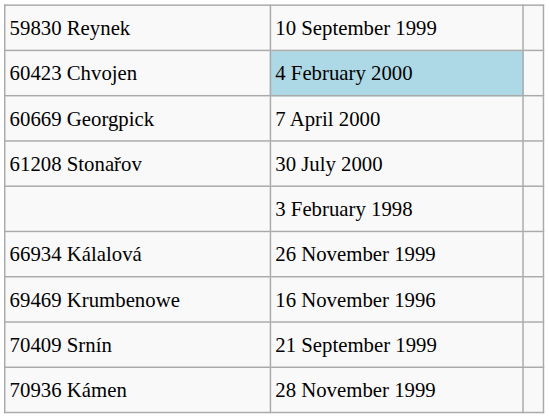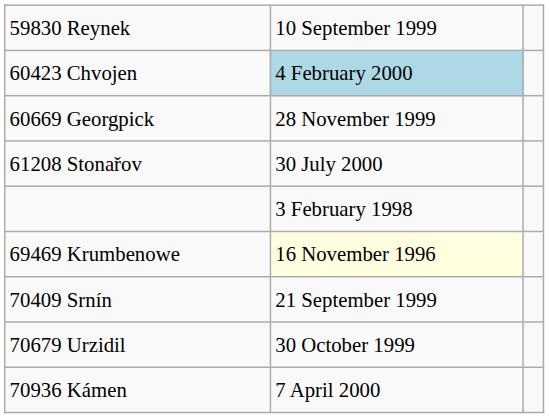 <table class="wikitable" style="font-size: 89%; float: left; width: 26em; margin-right: 1em; height: 280px">
 <tr>
 <td>59830 Reynek</td>
 <td>10 September 1999</td>
 <td> </td>
 </tr>
 <tr>
 <td>60423 Chvojen</td>
 <td style="background: lightblue;">4 February 2000</td>
 <td></td>
 </tr>
 <tr>
 <td>60669 Georgpick</td>
-<td>7 April 2000</td>
+<td>28 November 1999</td>
 <td></td>
 </tr>
 <tr>
 <td>61208 Stonařov</td>
 <td>30 July 2000</td>
 <td> </td>
 </tr>
 <tr>
 <td></td>
 <td>3 February 1998</td>
 <td> </td>
 </tr>
 <tr>
-<td>66934 Kálalová</td>
-<td>26 November 1999</td>
-<td> </td>
-</tr>
-<tr>
 <td>69469 Krumbenowe</td>
-<td>16 November 1996</td>
+<td style="background: lightyellow;">16 November 1996</td>
 <td> </td>
 </tr>
 <tr>
 <td>70409 Srnín</td>
 <td>21 September 1999</td>
 <td></td>
 </tr>
 <tr>
+<td>70679 Urzidil</td>
+<td>30 October 1999</td>
+<td> </td>
+</tr>
+<tr>
 <td>70936 Kámen</td>
-<td>28 November 1999</td>
+<td>7 April 2000</td>
 <td> </td>
 </tr>
 </table>
